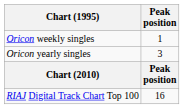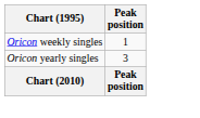 <table class="wikitable">
 <tr>
 <th>Chart (1995)</th>
 <th>Peak<br>position</th>
 </tr>
 <tr>
 <td><em><a href='#'>Oricon</a></em> weekly singles</td>
 <td align="center">1</td>
 </tr>
 <tr>
 <td><em>Oricon</em> yearly singles</td>
 <td align="center">3</td>
 </tr>
 <tr>
 <th>Chart (2010)</th>
 <th>Peak<br>position</th>
 </tr>
-<tr>
-<td><em><a href='#'>RIAJ</a></em> <a href='#'>Digital Track Chart</a> Top 100</td>
-<td align="center">16</td>
-</tr>
 </table>
